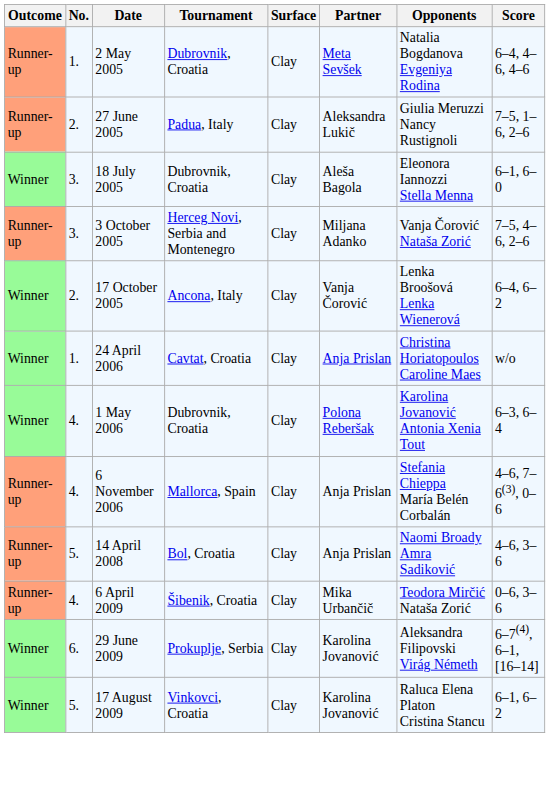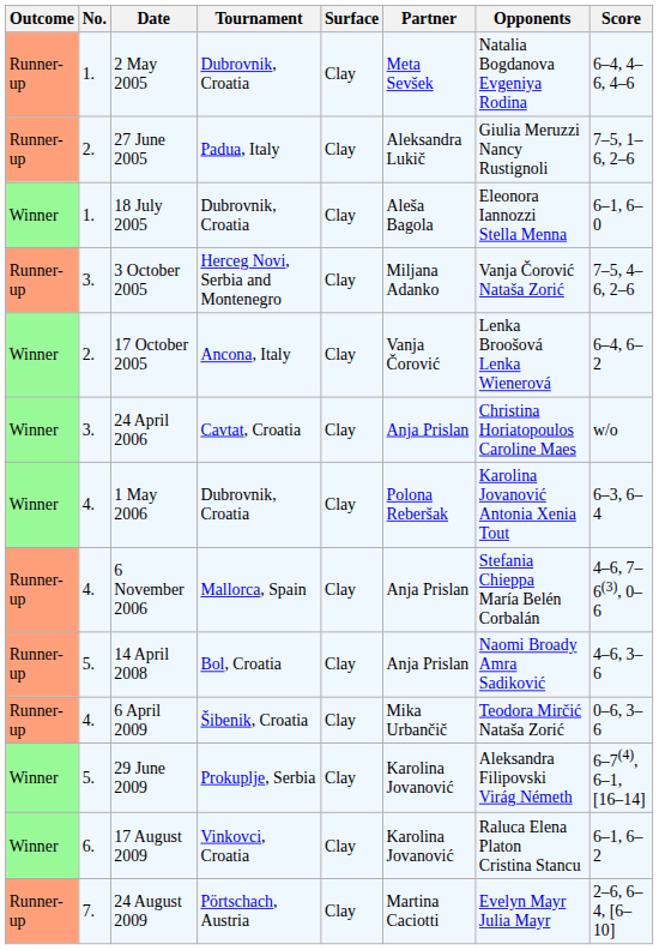 <table class="sortable wikitable" style=font-size:97%>
 <tr>
 <th>Outcome</th>
 <th>No.</th>
 <th>Date</th>
 <th>Tournament</th>
 <th>Surface</th>
 <th>Partner</th>
 <th>Opponents</th>
 <th>Score</th>
 </tr>
 <tr style="background:#f0f8ff;">
 <td style="background:#ffa07a;">Runner-up</td>
 <td>1.</td>
 <td>2 May 2005</td>
 <td><a href='#'>Dubrovnik</a>, Croatia</td>
 <td>Clay</td>
 <td> <a href='#'>Meta Sevšek</a></td>
 <td> Natalia Bogdanova <br>  <a href='#'>Evgeniya Rodina</a></td>
 <td>6–4, 4–6, 4–6</td>
 </tr>
 <tr style="background:#f0f8ff;">
 <td style="background:#ffa07a;">Runner-up</td>
 <td>2.</td>
 <td>27 June 2005</td>
 <td><a href='#'>Padua</a>, Italy</td>
 <td>Clay</td>
 <td> Aleksandra Lukič</td>
 <td> Giulia Meruzzi <br>  Nancy Rustignoli</td>
 <td>7–5, 1–6, 2–6</td>
 </tr>
 <tr style="background:#f0f8ff;">
 <td style="background:#98fb98;">Winner</td>
-<td>3.</td>
+<td>1.</td>
 <td>18 July 2005</td>
 <td>Dubrovnik, Croatia</td>
 <td>Clay</td>
 <td> Aleša Bagola</td>
 <td> Eleonora Iannozzi <br>  <a href='#'>Stella Menna</a></td>
 <td>6–1, 6–0</td>
 </tr>
 <tr style="background:#f0f8ff;">
 <td style="background:#ffa07a;">Runner-up</td>
 <td>3.</td>
 <td>3 October 2005</td>
 <td><a href='#'>Herceg Novi</a>, Serbia and Montenegro</td>
 <td>Clay</td>
 <td> Miljana Adanko</td>
 <td> Vanja Čorović <br>  <a href='#'>Nataša Zorić</a></td>
 <td>7–5, 4–6, 2–6</td>
 </tr>
 <tr style="background:#f0f8ff;">
 <td style="background:#98fb98;">Winner</td>
 <td>2.</td>
 <td>17 October 2005</td>
 <td><a href='#'>Ancona</a>, Italy</td>
 <td>Clay</td>
 <td> Vanja Čorović</td>
 <td> Lenka Broošová <br>  <a href='#'>Lenka Wienerová</a></td>
 <td>6–4, 6–2</td>
 </tr>
 <tr style="background:#f0f8ff;">
 <td style="background:#98fb98;">Winner</td>
-<td>1.</td>
+<td>3.</td>
 <td>24 April 2006</td>
 <td><a href='#'>Cavtat</a>, Croatia</td>
 <td>Clay</td>
 <td> <a href='#'>Anja Prislan</a></td>
 <td> <a href='#'>Christina Horiatopoulos</a> <br>  <a href='#'>Caroline Maes</a></td>
 <td>w/o</td>
 </tr>
 <tr style="background:#f0f8ff;">
 <td style="background:#98fb98;">Winner</td>
 <td>4.</td>
 <td>1 May 2006</td>
 <td>Dubrovnik, Croatia</td>
 <td>Clay</td>
 <td> <a href='#'>Polona Reberšak</a></td>
 <td> <a href='#'>Karolina Jovanović</a> <br>  <a href='#'>Antonia Xenia Tout</a></td>
 <td>6–3, 6–4</td>
 </tr>
 <tr style="background:#f0f8ff;">
 <td style="background:#ffa07a;">Runner-up</td>
 <td>4.</td>
 <td>6 November 2006</td>
 <td><a href='#'>Mallorca</a>, Spain</td>
 <td>Clay</td>
 <td> Anja Prislan</td>
 <td> <a href='#'>Stefania Chieppa</a> <br>  María Belén Corbalán</td>
 <td>4–6, 7–6<sup>(3)</sup>, 0–6</td>
 </tr>
 <tr style="background:#f0f8ff;">
 <td style="background:#ffa07a;">Runner-up</td>
 <td>5.</td>
 <td>14 April 2008</td>
 <td><a href='#'>Bol</a>, Croatia</td>
 <td>Clay</td>
 <td> Anja Prislan</td>
 <td> <a href='#'>Naomi Broady</a> <br>  <a href='#'>Amra Sadiković</a></td>
 <td>4–6, 3–6</td>
 </tr>
 <tr style="background:#f0f8ff;">
 <td style="background:#ffa07a;">Runner-up</td>
 <td>4.</td>
 <td>6 April 2009</td>
 <td><a href='#'>Šibenik</a>, Croatia</td>
 <td>Clay</td>
 <td> Mika Urbančič</td>
 <td> <a href='#'>Teodora Mirčić</a> <br>  Nataša Zorić</td>
 <td>0–6, 3–6</td>
 </tr>
 <tr style="background:#f0f8ff;">
 <td style="background:#98fb98;">Winner</td>
-<td>6.</td>
+<td>5.</td>
 <td>29 June 2009</td>
 <td><a href='#'>Prokuplje</a>, Serbia</td>
 <td>Clay</td>
 <td> Karolina Jovanović</td>
 <td> Aleksandra Filipovski <br>  <a href='#'>Virág Németh</a></td>
 <td>6–7<sup>(4)</sup>, 6–1, [16–14]</td>
 </tr>
 <tr style="background:#f0f8ff;">
 <td style="background:#98fb98;">Winner</td>
-<td>5.</td>
+<td>6.</td>
 <td>17 August 2009</td>
 <td><a href='#'>Vinkovci</a>, Croatia</td>
 <td>Clay</td>
 <td> Karolina Jovanović</td>
 <td> Raluca Elena Platon <br>  Cristina Stancu</td>
 <td>6–1, 6–2</td>
 </tr>
+<tr style="background:#f0f8ff;">
+<td style="background:#ffa07a;">Runner-up</td>
+<td>7.</td>
+<td>24 August 2009</td>
+<td><a href='#'>Pörtschach</a>, Austria</td>
+<td>Clay</td>
+<td> Martina Caciotti</td>
+<td> <a href='#'>Evelyn Mayr</a> <br>  <a href='#'>Julia Mayr</a></td>
+<td>2–6, 6–4, [6–10]</td>
+</tr>
 </table>
